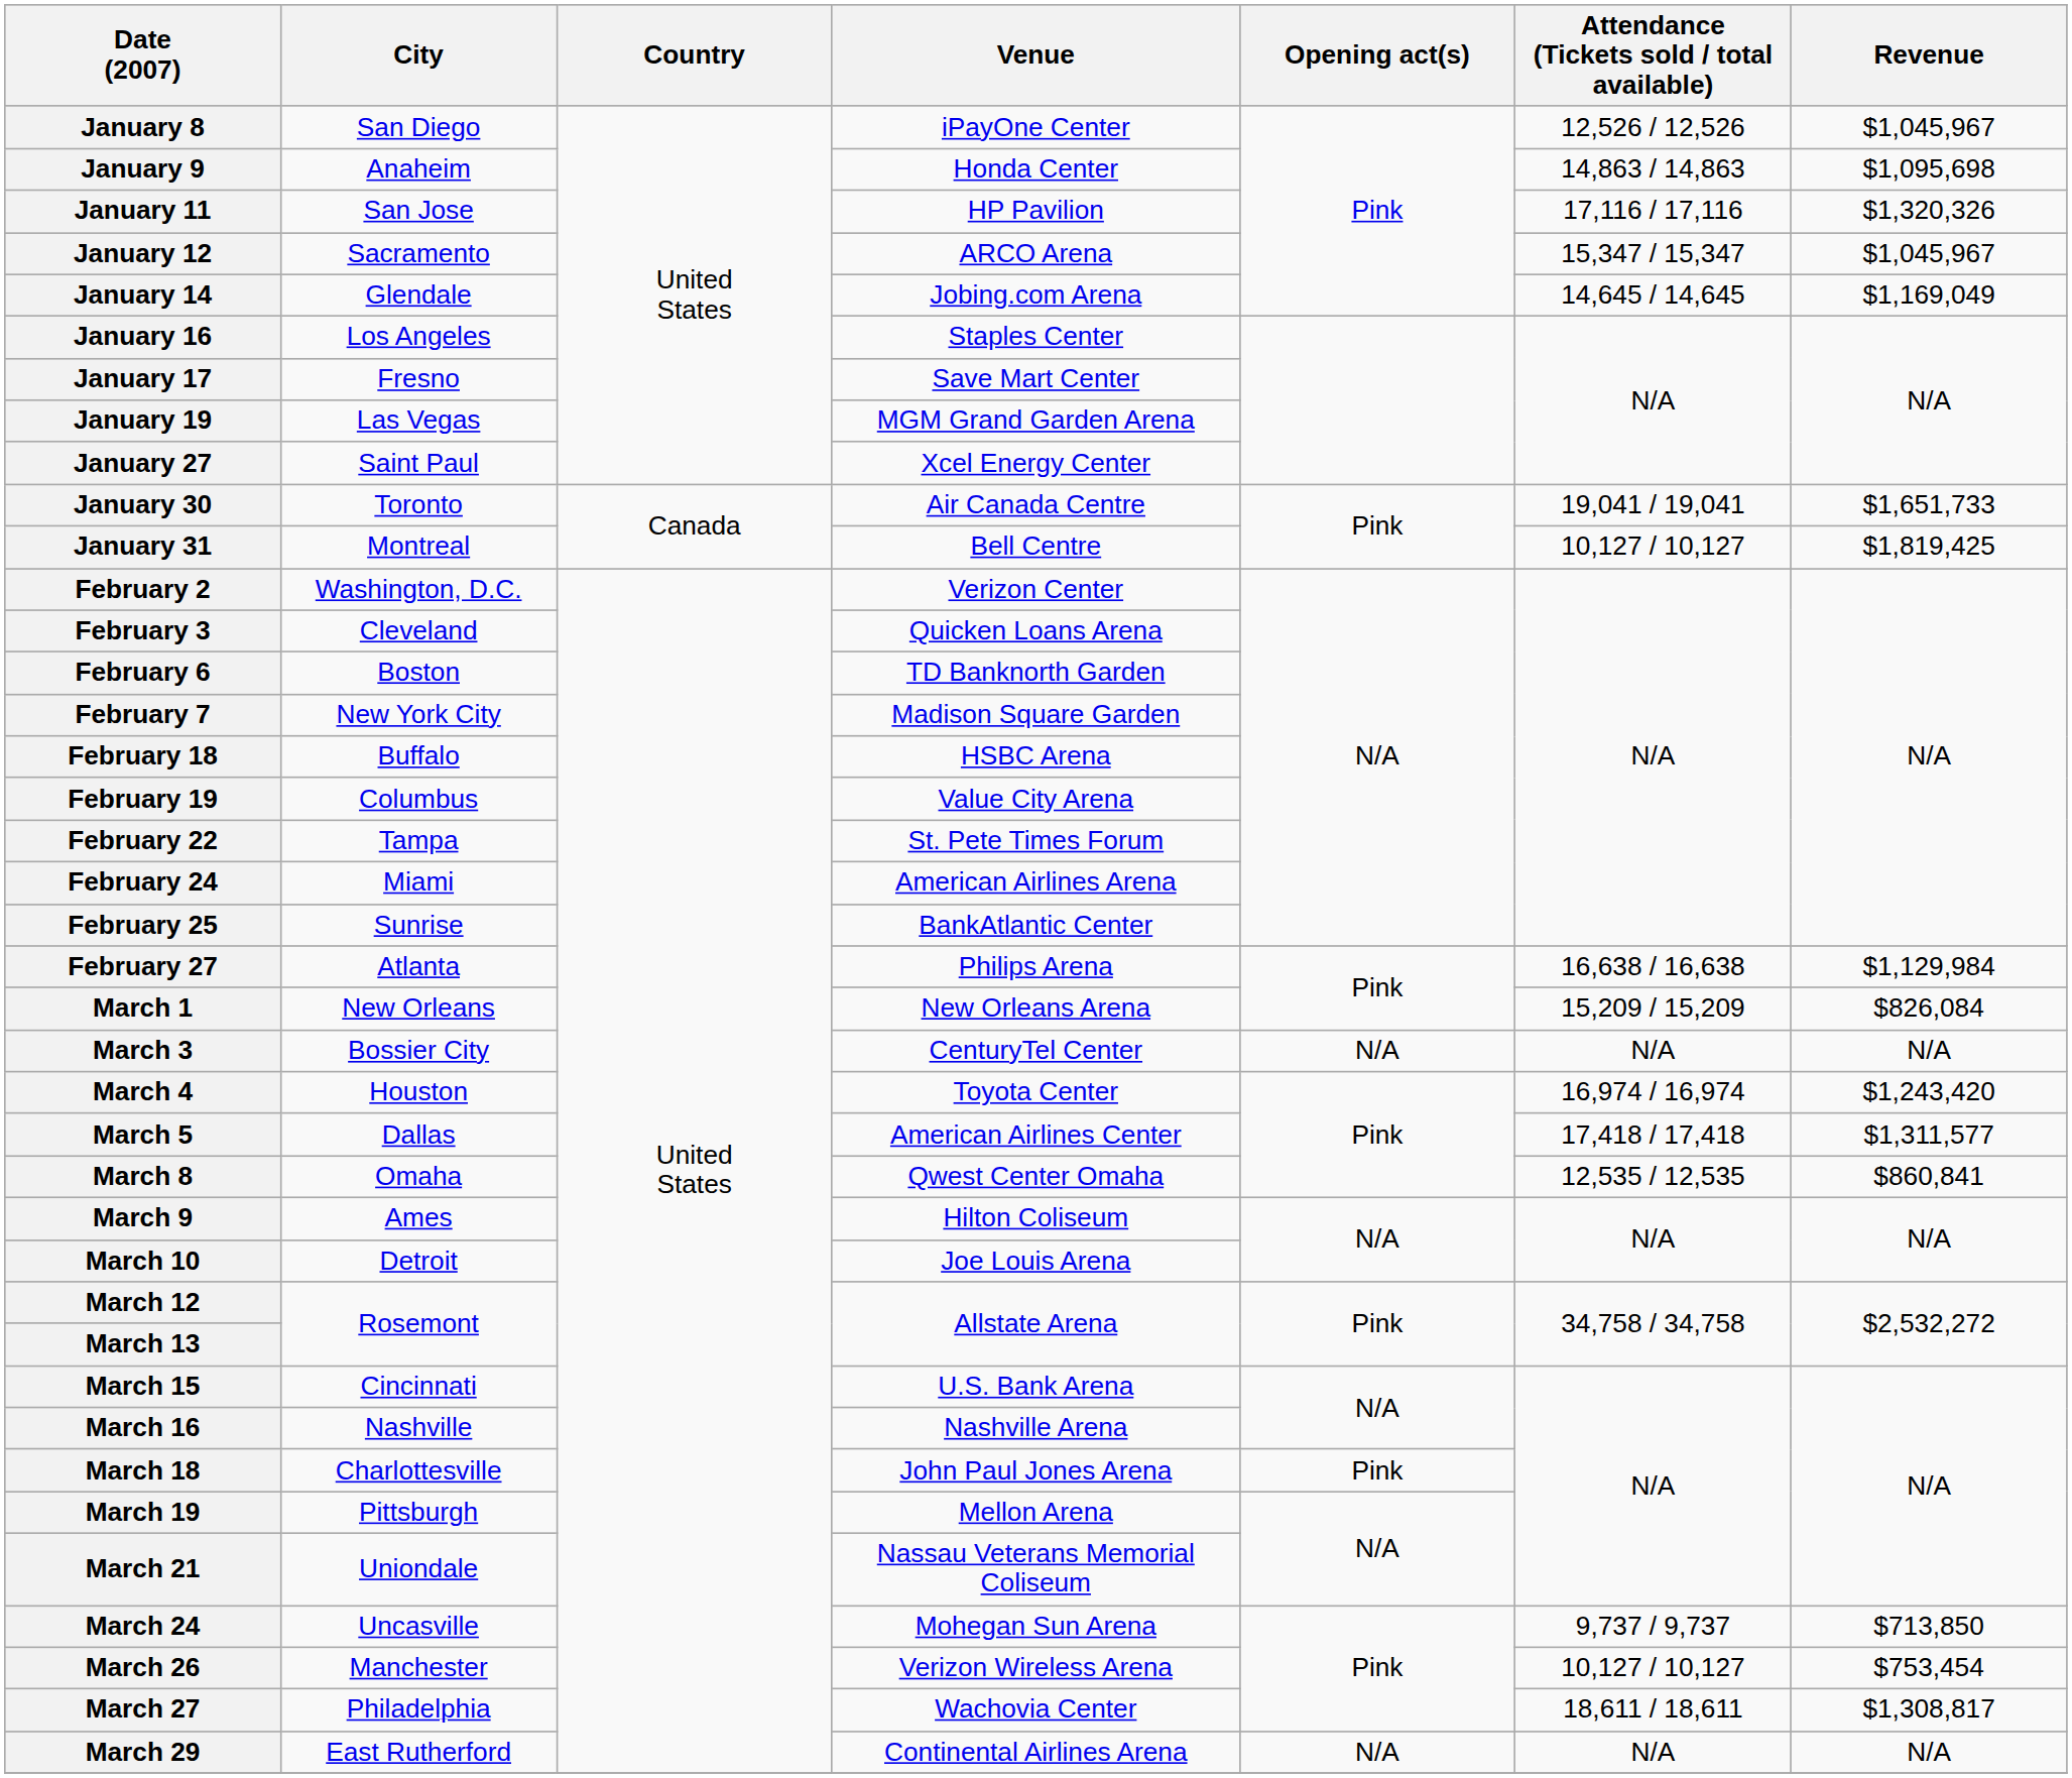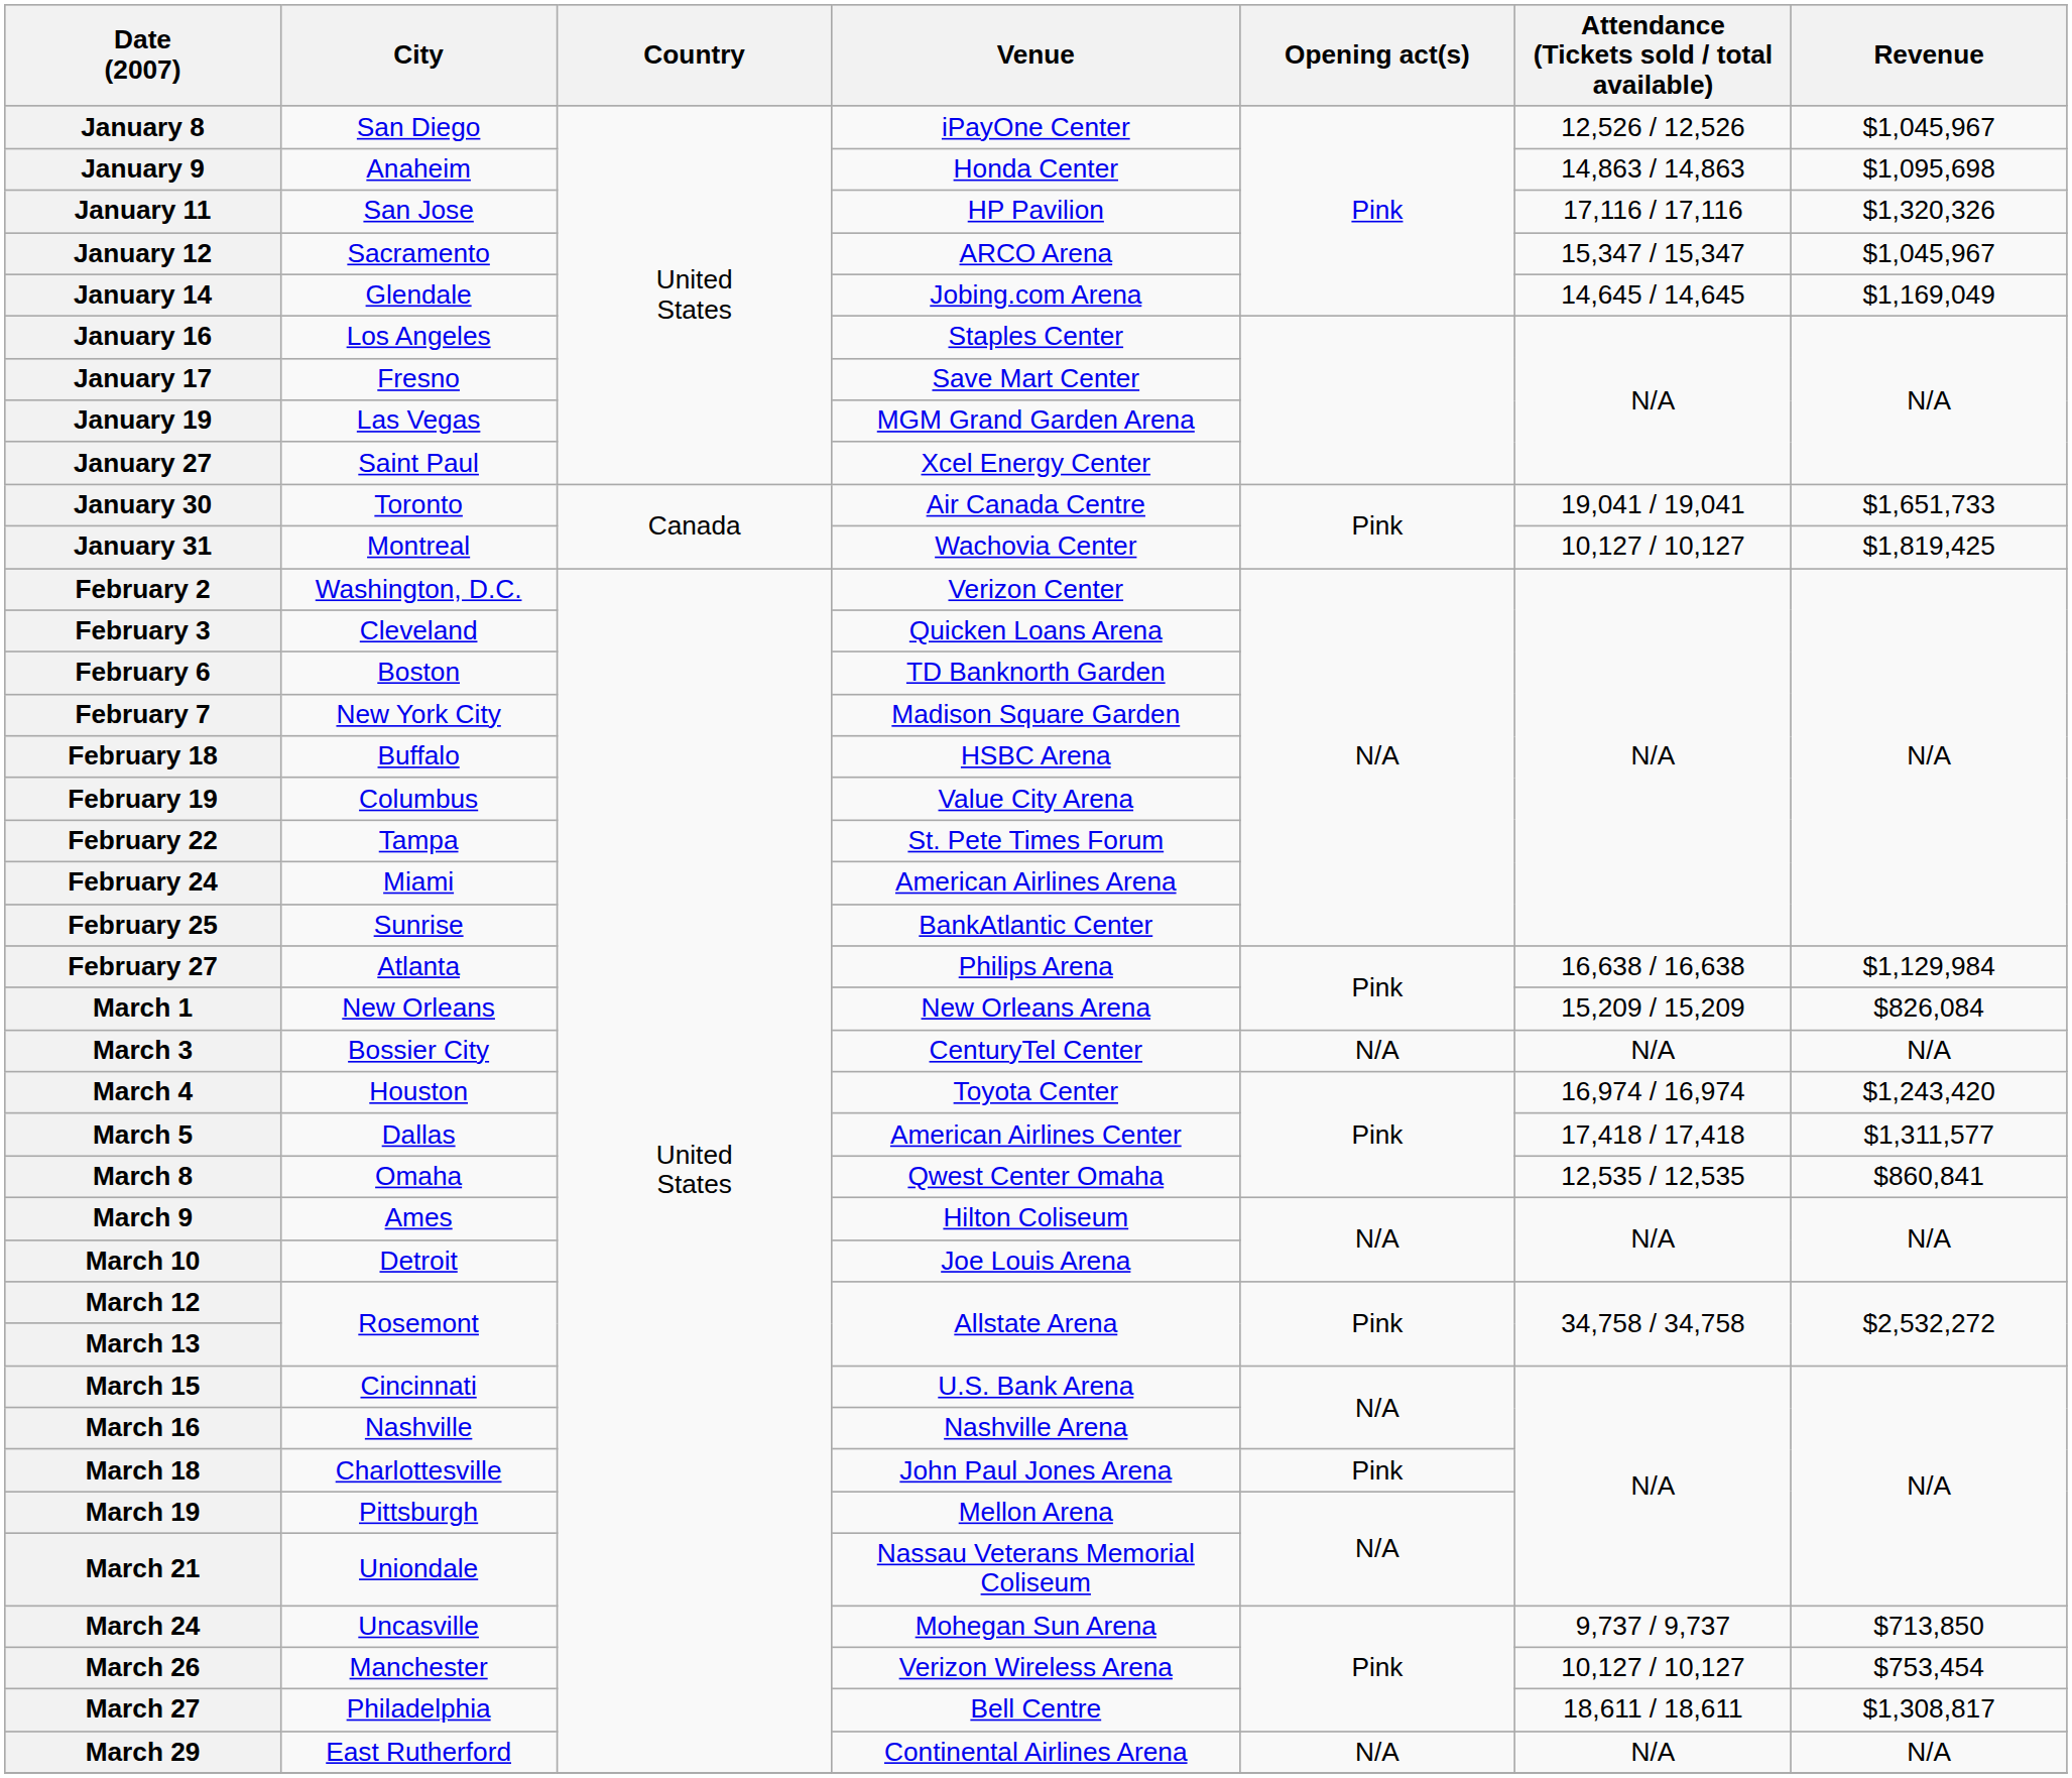 <table class="wikitable plainrowheaders" style="text-align:center;">
 <tr>
 <th scope="col" style="width:10em;">Date<br>(2007)</th>
 <th scope="col" style="width:10em;">City</th>
 <th scope="col" style="width:10em;">Country</th>
 <th scope="col" style="width:15em;">Venue</th>
 <th scope="col" style="width:10em;">Opening act(s)</th>
 <th scope="col" style="width:10em;">Attendance<br>(Tickets sold / total available)</th>
 <th scope="col" style="width:10em;">Revenue</th>
 </tr>
 <tr>
 <th scope="row">January 8</th>
 <td><a href='#'>San Diego</a></td>
 <td rowspan="9">United<br>States</td>
 <td><a href='#'>iPayOne Center</a></td>
 <td rowspan="5"><a href='#'>Pink</a></td>
 <td>12,526 / 12,526</td>
 <td>$1,045,967</td>
 </tr>
 <tr>
 <th scope="row">January 9</th>
 <td><a href='#'>Anaheim</a></td>
 <td><a href='#'>Honda Center</a></td>
 <td>14,863 / 14,863</td>
 <td>$1,095,698</td>
 </tr>
 <tr>
 <th scope="row">January 11</th>
 <td><a href='#'>San Jose</a></td>
 <td><a href='#'>HP Pavilion</a></td>
 <td>17,116 / 17,116</td>
 <td>$1,320,326</td>
 </tr>
 <tr>
 <th scope="row">January 12</th>
 <td><a href='#'>Sacramento</a></td>
 <td><a href='#'>ARCO Arena</a></td>
 <td>15,347 / 15,347</td>
 <td>$1,045,967</td>
 </tr>
 <tr>
 <th scope="row">January 14</th>
 <td><a href='#'>Glendale</a></td>
 <td><a href='#'>Jobing.com Arena</a></td>
 <td>14,645 / 14,645</td>
 <td>$1,169,049</td>
 </tr>
 <tr>
 <th scope="row">January 16</th>
 <td><a href='#'>Los Angeles</a></td>
 <td><a href='#'>Staples Center</a></td>
 <td rowspan="4"></td>
 <td rowspan="4">N/A</td>
 <td rowspan="4">N/A</td>
 </tr>
 <tr>
 <th scope="row">January 17</th>
 <td><a href='#'>Fresno</a></td>
 <td><a href='#'>Save Mart Center</a></td>
 </tr>
 <tr>
 <th scope="row">January 19</th>
 <td><a href='#'>Las Vegas</a></td>
 <td><a href='#'>MGM Grand Garden Arena</a></td>
 </tr>
 <tr>
 <th scope="row">January 27</th>
 <td><a href='#'>Saint Paul</a></td>
 <td><a href='#'>Xcel Energy Center</a></td>
 </tr>
 <tr>
 <th scope="row">January 30</th>
 <td><a href='#'>Toronto</a></td>
 <td rowspan="2">Canada</td>
 <td><a href='#'>Air Canada Centre</a></td>
 <td rowspan="2">Pink</td>
 <td>19,041 / 19,041</td>
 <td>$1,651,733</td>
 </tr>
 <tr>
 <th scope="row">January 31</th>
 <td><a href='#'>Montreal</a></td>
-<td><a href='#'>Bell Centre</a></td>
+<td><a href='#'>Wachovia Center</a></td>
 <td>10,127 / 10,127</td>
 <td>$1,819,425</td>
 </tr>
 <tr>
 <th scope="row">February 2</th>
 <td><a href='#'>Washington, D.C.</a></td>
 <td rowspan="28">United<br>States</td>
 <td><a href='#'>Verizon Center</a></td>
 <td rowspan="9">N/A</td>
 <td rowspan="9">N/A</td>
 <td rowspan="9">N/A</td>
 </tr>
 <tr>
 <th scope="row">February 3</th>
 <td><a href='#'>Cleveland</a></td>
 <td><a href='#'>Quicken Loans Arena</a></td>
 </tr>
 <tr>
 <th scope="row">February 6</th>
 <td><a href='#'>Boston</a></td>
 <td><a href='#'>TD Banknorth Garden</a></td>
 </tr>
 <tr>
 <th scope="row">February 7</th>
 <td><a href='#'>New York City</a></td>
 <td><a href='#'>Madison Square Garden</a></td>
 </tr>
 <tr>
 <th scope="row">February 18</th>
 <td><a href='#'>Buffalo</a></td>
 <td><a href='#'>HSBC Arena</a></td>
 </tr>
 <tr>
 <th scope="row">February 19</th>
 <td><a href='#'>Columbus</a></td>
 <td><a href='#'>Value City Arena</a></td>
 </tr>
 <tr>
 <th scope="row">February 22</th>
 <td><a href='#'>Tampa</a></td>
 <td><a href='#'>St. Pete Times Forum</a></td>
 </tr>
 <tr>
 <th scope="row">February 24</th>
 <td><a href='#'>Miami</a></td>
 <td><a href='#'>American Airlines Arena</a></td>
 </tr>
 <tr>
 <th scope="row">February 25</th>
 <td><a href='#'>Sunrise</a></td>
 <td><a href='#'>BankAtlantic Center</a></td>
 </tr>
 <tr>
 <th scope="row">February 27</th>
 <td><a href='#'>Atlanta</a></td>
 <td><a href='#'>Philips Arena</a></td>
 <td rowspan="2">Pink</td>
 <td>16,638 / 16,638</td>
 <td>$1,129,984</td>
 </tr>
 <tr>
 <th scope="row">March 1</th>
 <td><a href='#'>New Orleans</a></td>
 <td><a href='#'>New Orleans Arena</a></td>
 <td>15,209 / 15,209</td>
 <td>$826,084</td>
 </tr>
 <tr>
 <th scope="row">March 3</th>
 <td><a href='#'>Bossier City</a></td>
 <td><a href='#'>CenturyTel Center</a></td>
 <td rowspan="1">N/A</td>
 <td rowspan="1">N/A</td>
 <td rowspan="1">N/A</td>
 </tr>
 <tr>
 <th scope="row">March 4</th>
 <td><a href='#'>Houston</a></td>
 <td><a href='#'>Toyota Center</a></td>
 <td rowspan="3">Pink</td>
 <td>16,974 / 16,974</td>
 <td>$1,243,420</td>
 </tr>
 <tr>
 <th scope="row">March 5</th>
 <td><a href='#'>Dallas</a></td>
 <td><a href='#'>American Airlines Center</a></td>
 <td>17,418 / 17,418</td>
 <td>$1,311,577</td>
 </tr>
 <tr>
 <th scope="row">March 8</th>
 <td><a href='#'>Omaha</a></td>
 <td><a href='#'>Qwest Center Omaha</a></td>
 <td>12,535 / 12,535</td>
 <td>$860,841</td>
 </tr>
 <tr>
 <th scope="row">March 9</th>
 <td><a href='#'>Ames</a></td>
 <td><a href='#'>Hilton Coliseum</a></td>
 <td rowspan="2">N/A</td>
 <td rowspan="2">N/A</td>
 <td rowspan="2">N/A</td>
 </tr>
 <tr>
 <th scope="row">March 10</th>
 <td><a href='#'>Detroit</a></td>
 <td><a href='#'>Joe Louis Arena</a></td>
 </tr>
 <tr>
 <th scope="row">March 12</th>
 <td rowspan="2"><a href='#'>Rosemont</a></td>
 <td rowspan="2"><a href='#'>Allstate Arena</a></td>
 <td rowspan="2">Pink</td>
 <td rowspan="2">34,758 / 34,758</td>
 <td rowspan="2">$2,532,272</td>
 </tr>
 <tr>
 <th scope="row">March 13</th>
 </tr>
 <tr>
 <th scope="row">March 15</th>
 <td><a href='#'>Cincinnati</a></td>
 <td><a href='#'>U.S. Bank Arena</a></td>
 <td rowspan="2">N/A</td>
 <td rowspan="5">N/A</td>
 <td rowspan="5">N/A</td>
 </tr>
 <tr>
 <th scope="row">March 16</th>
 <td><a href='#'>Nashville</a></td>
 <td><a href='#'>Nashville Arena</a></td>
 </tr>
 <tr>
 <th scope="row">March 18</th>
 <td><a href='#'>Charlottesville</a></td>
 <td><a href='#'>John Paul Jones Arena</a></td>
 <td>Pink</td>
 </tr>
 <tr>
 <th scope="row">March 19</th>
 <td><a href='#'>Pittsburgh</a></td>
 <td><a href='#'>Mellon Arena</a></td>
 <td rowspan="2">N/A</td>
 </tr>
 <tr>
 <th scope="row">March 21</th>
 <td><a href='#'>Uniondale</a></td>
 <td><a href='#'>Nassau Veterans Memorial Coliseum</a></td>
 </tr>
 <tr>
 <th scope="row">March 24</th>
 <td><a href='#'>Uncasville</a></td>
 <td><a href='#'>Mohegan Sun Arena</a></td>
 <td rowspan="3">Pink</td>
 <td>9,737 / 9,737</td>
 <td>$713,850</td>
 </tr>
 <tr>
 <th scope="row">March 26</th>
 <td><a href='#'>Manchester</a></td>
 <td><a href='#'>Verizon Wireless Arena</a></td>
 <td>10,127 / 10,127</td>
 <td>$753,454</td>
 </tr>
 <tr>
 <th scope="row">March 27</th>
 <td><a href='#'>Philadelphia</a></td>
-<td><a href='#'>Wachovia Center</a></td>
+<td><a href='#'>Bell Centre</a></td>
 <td>18,611 / 18,611</td>
 <td>$1,308,817</td>
 </tr>
 <tr>
 <th scope="row">March 29</th>
 <td><a href='#'>East Rutherford</a></td>
 <td><a href='#'>Continental Airlines Arena</a></td>
 <td rowspan="1">N/A</td>
 <td rowspan="1">N/A</td>
 <td rowspan="1">N/A</td>
 </tr>
 <tr>
 </tr>
 </table>
